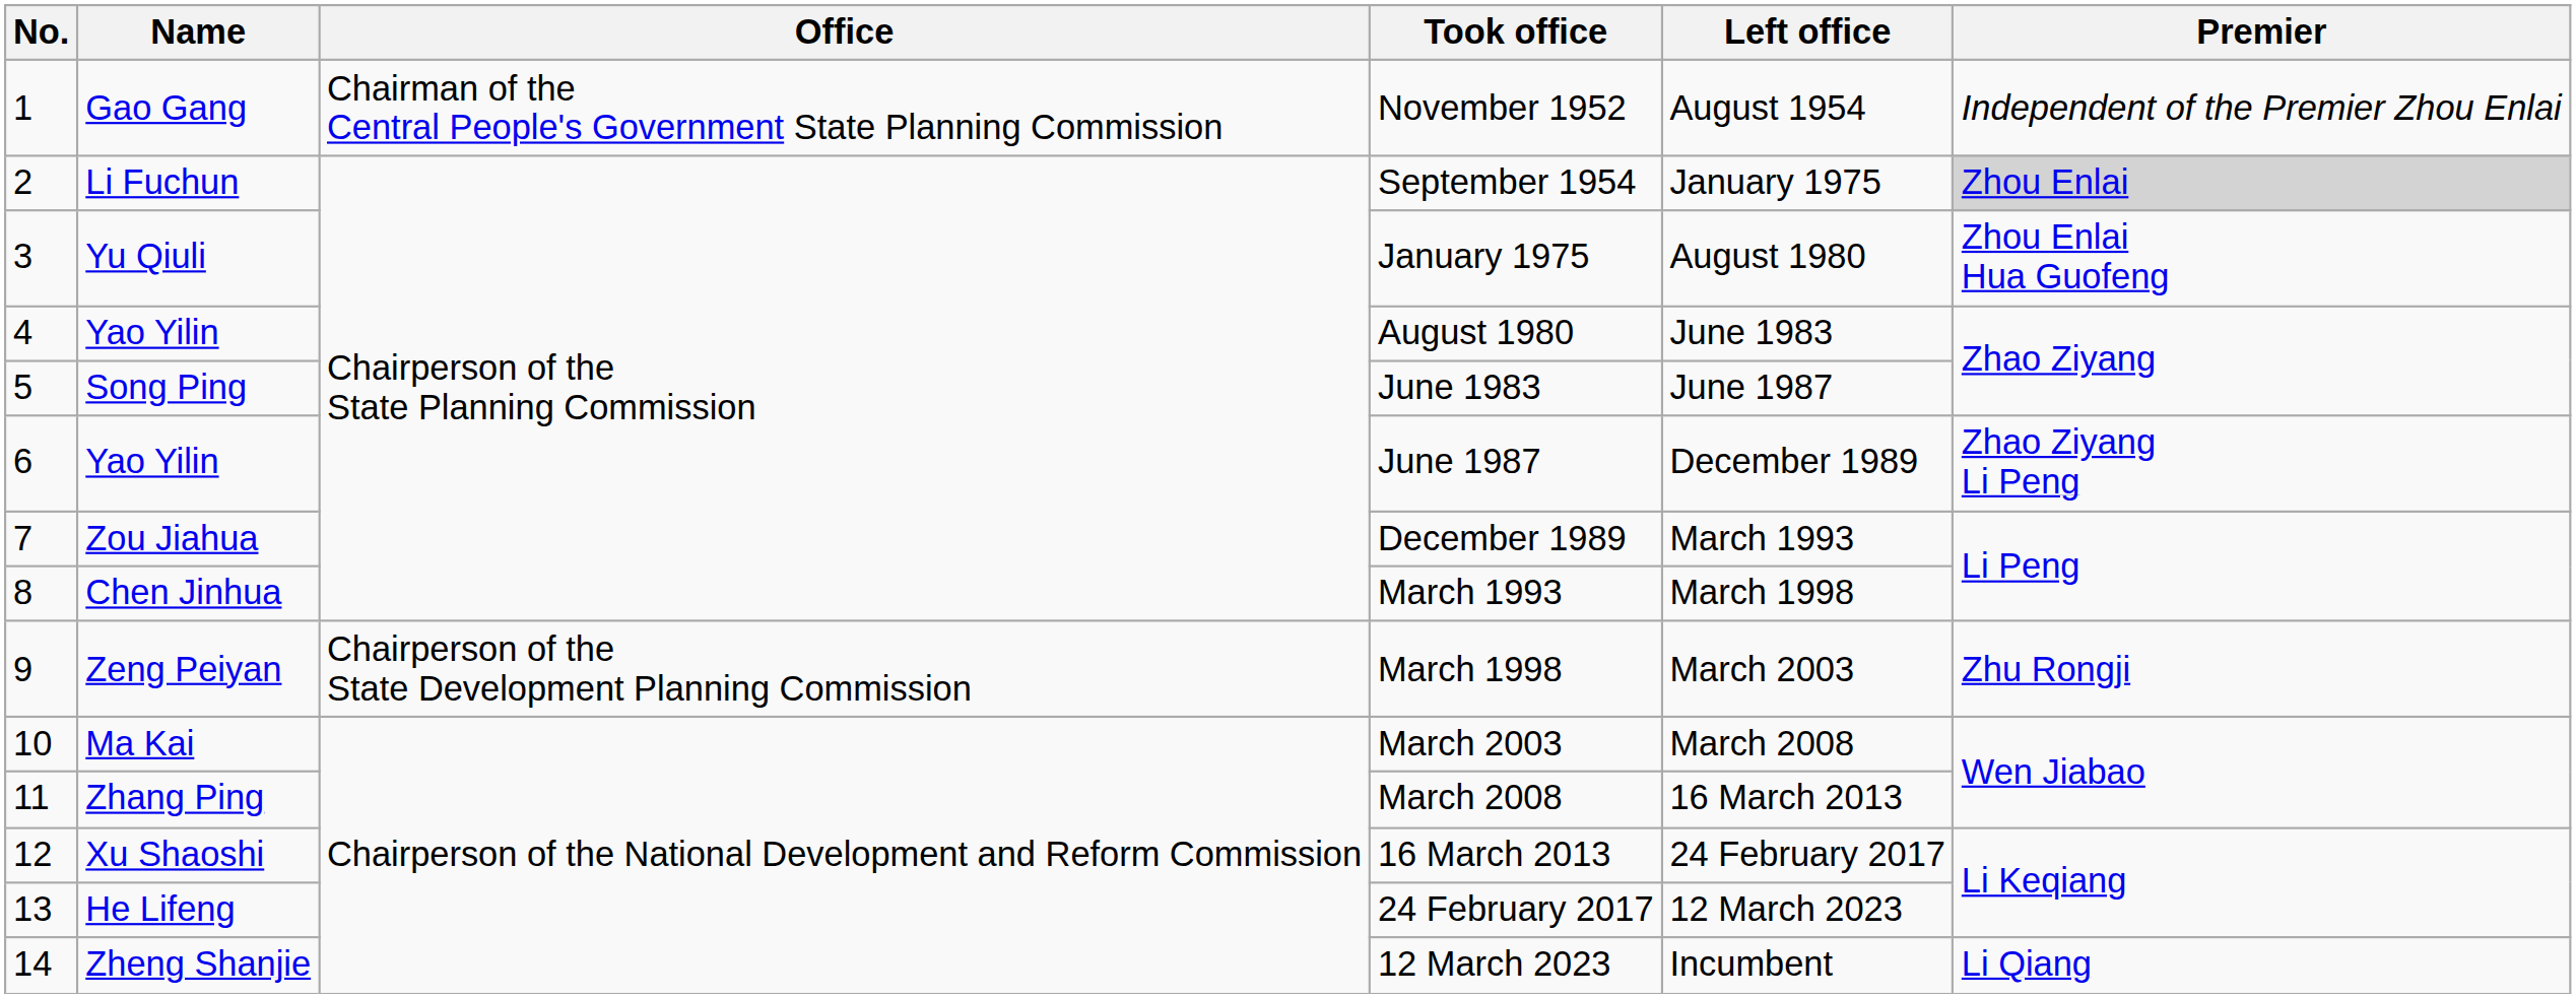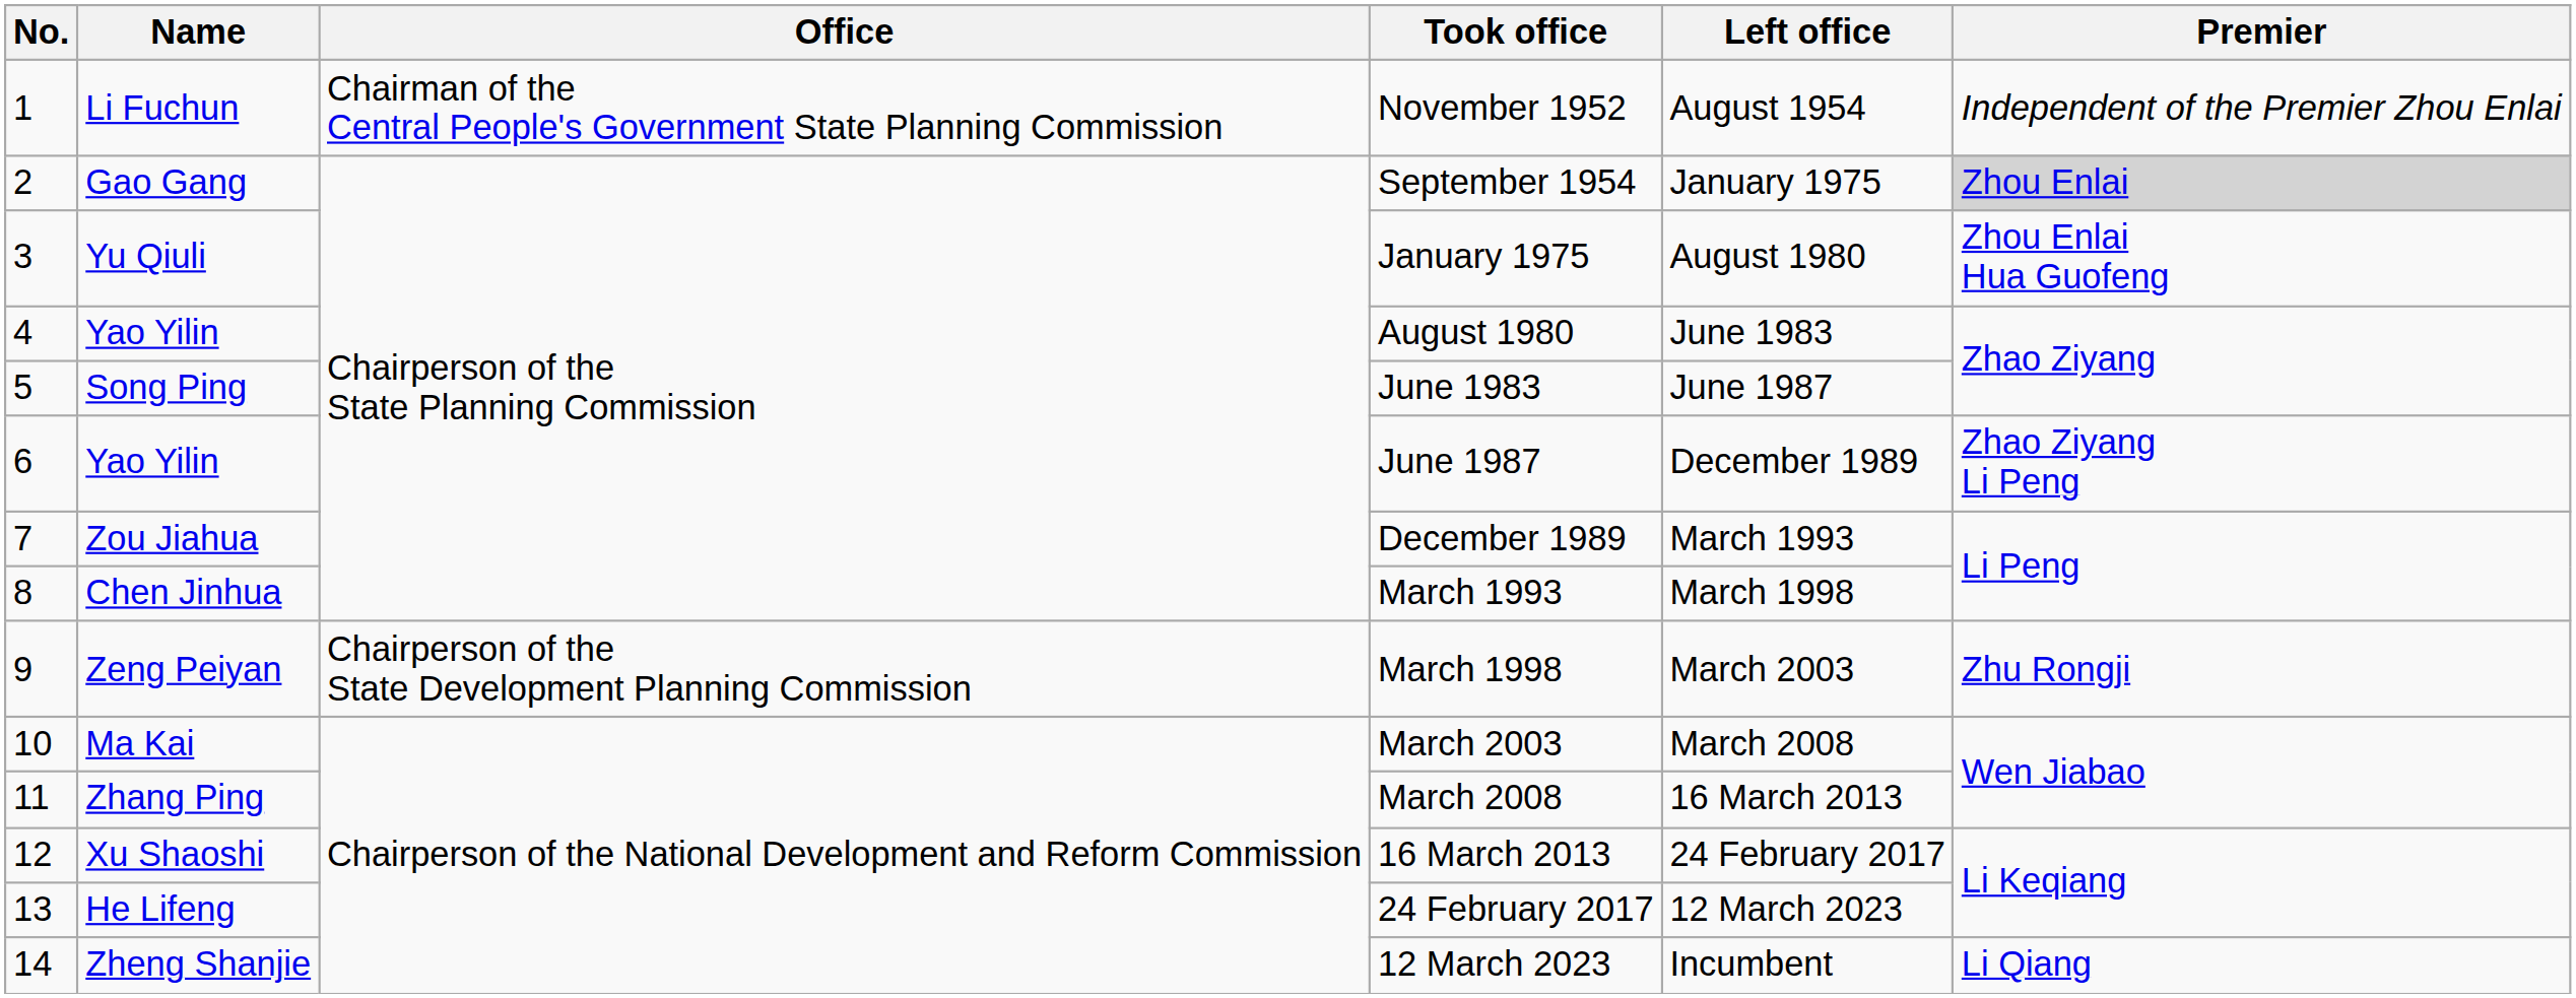 <table class="wikitable">
 <tr>
 <th>No.</th>
 <th>Name</th>
 <th>Office</th>
 <th>Took office</th>
 <th>Left office</th>
 <th>Premier</th>
 </tr>
 <tr>
 <td>1</td>
-<td><a href='#'>Gao Gang</a></td>
+<td><a href='#'>Li Fuchun</a></td>
 <td>Chairman of the<br><a href='#'>Central People's Government</a> State Planning Commission</td>
 <td>November 1952</td>
 <td>August 1954</td>
 <td><em>Independent of the Premier Zhou Enlai</em></td>
 </tr>
 <tr>
 <td>2</td>
-<td><a href='#'>Li Fuchun</a></td>
+<td><a href='#'>Gao Gang</a></td>
 <td rowspan=7>Chairperson of the<br>State Planning Commission</td>
 <td>September 1954</td>
 <td>January 1975</td>
 <td style="background: lightgrey;"><a href='#'>Zhou Enlai</a></td>
 </tr>
 <tr>
 <td>3</td>
 <td><a href='#'>Yu Qiuli</a></td>
 <td>January 1975</td>
 <td>August 1980</td>
 <td><a href='#'>Zhou Enlai</a><br><a href='#'>Hua Guofeng</a></td>
 </tr>
 <tr>
 <td>4</td>
 <td><a href='#'>Yao Yilin</a></td>
 <td>August 1980</td>
 <td>June 1983</td>
 <td rowspan="2"><a href='#'>Zhao Ziyang</a></td>
 </tr>
 <tr>
 <td>5</td>
 <td><a href='#'>Song Ping</a></td>
 <td>June 1983</td>
 <td>June 1987</td>
 </tr>
 <tr>
 <td>6</td>
 <td><a href='#'>Yao Yilin</a></td>
 <td>June 1987</td>
 <td>December 1989</td>
 <td><a href='#'>Zhao Ziyang</a><br><a href='#'>Li Peng</a></td>
 </tr>
 <tr>
 <td>7</td>
 <td><a href='#'>Zou Jiahua</a></td>
 <td>December 1989</td>
 <td>March 1993</td>
 <td rowspan="2"><a href='#'>Li Peng</a></td>
 </tr>
 <tr>
 <td>8</td>
 <td><a href='#'>Chen Jinhua</a></td>
 <td>March 1993</td>
 <td>March 1998</td>
 </tr>
 <tr>
 <td>9</td>
 <td><a href='#'>Zeng Peiyan</a></td>
 <td>Chairperson of the<br>State Development Planning Commission</td>
 <td>March 1998</td>
 <td>March 2003</td>
 <td><a href='#'>Zhu Rongji</a></td>
 </tr>
 <tr>
 <td>10</td>
 <td><a href='#'>Ma Kai</a></td>
 <td rowspan="5">Chairperson of the National Development and Reform Commission</td>
 <td>March 2003</td>
 <td>March 2008</td>
 <td rowspan="2"><a href='#'>Wen Jiabao</a></td>
 </tr>
 <tr>
 <td>11</td>
 <td><a href='#'>Zhang Ping</a></td>
 <td>March 2008</td>
 <td>16 March 2013</td>
 </tr>
 <tr>
 <td>12</td>
 <td><a href='#'>Xu Shaoshi</a></td>
 <td>16 March 2013</td>
 <td>24 February 2017</td>
 <td rowspan="2"><a href='#'>Li Keqiang</a></td>
 </tr>
 <tr>
 <td>13</td>
 <td><a href='#'>He Lifeng</a></td>
 <td>24 February 2017</td>
 <td>12 March 2023</td>
 </tr>
 <tr>
 <td>14</td>
 <td><a href='#'>Zheng Shanjie</a></td>
 <td>12 March 2023</td>
 <td>Incumbent</td>
 <td><a href='#'>Li Qiang</a></td>
 </tr>
 </table>
